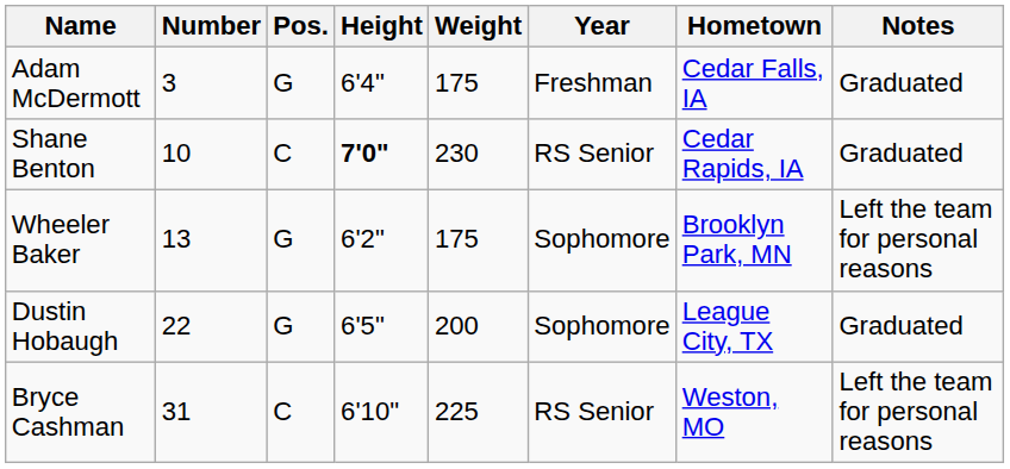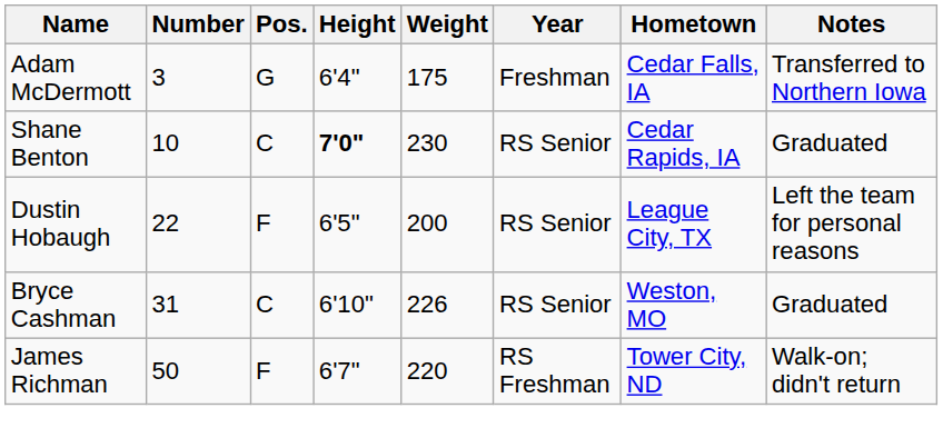 <table class="wikitable sortable" border="1">
 <tr>
 <th>Name</th>
 <th>Number</th>
 <th>Pos.</th>
 <th>Height</th>
 <th>Weight</th>
 <th>Year</th>
 <th>Hometown</th>
 <th class="unsortable">Notes</th>
 </tr>
 <tr>
 <td>Adam McDermott</td>
 <td>3</td>
 <td>G</td>
 <td>6'4"</td>
 <td>175</td>
 <td>Freshman</td>
 <td><a href='#'>Cedar Falls, IA</a></td>
-<td>Graduated</td>
+<td>Transferred to <a href='#'>Northern Iowa</a></td>
 </tr>
 <tr>
 <td>Shane Benton</td>
 <td>10</td>
 <td>C</td>
 <td><strong>7'0"</strong></td>
 <td>230</td>
 <td>RS Senior</td>
 <td><a href='#'>Cedar Rapids, IA</a></td>
 <td>Graduated</td>
 </tr>
 <tr>
-<td>Wheeler Baker</td>
-<td>13</td>
-<td>G</td>
-<td>6'2"</td>
-<td>175</td>
-<td>Sophomore</td>
-<td><a href='#'>Brooklyn Park, MN</a></td>
-<td>Left the team for personal reasons</td>
-</tr>
-<tr>
 <td>Dustin Hobaugh</td>
 <td>22</td>
-<td>G</td>
+<td>F</td>
 <td>6'5"</td>
 <td>200</td>
-<td>Sophomore</td>
+<td>RS Senior</td>
 <td><a href='#'>League City, TX</a></td>
-<td>Graduated</td>
+<td>Left the team for personal reasons</td>
 </tr>
 <tr>
 <td>Bryce Cashman</td>
 <td>31</td>
 <td>C</td>
 <td>6'10"</td>
-<td>225</td>
+<td>226</td>
 <td>RS Senior</td>
 <td><a href='#'>Weston, MO</a></td>
-<td>Left the team for personal reasons</td>
+<td>Graduated</td>
+</tr>
+<tr>
+<td>James Richman</td>
+<td>50</td>
+<td>F</td>
+<td>6'7"</td>
+<td>220</td>
+<td>RS Freshman</td>
+<td><a href='#'>Tower City, ND</a></td>
+<td>Walk-on; didn't return</td>
 </tr>
 </table>
